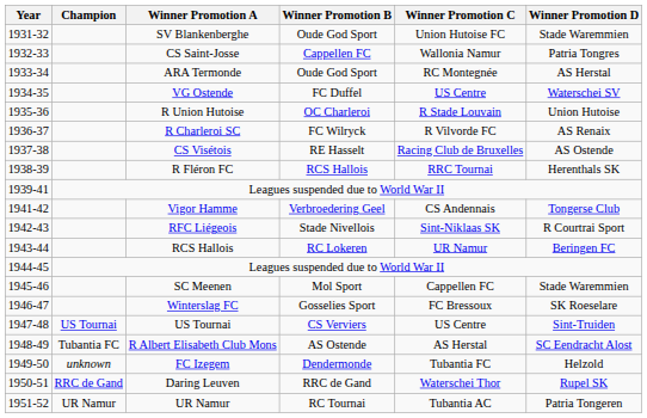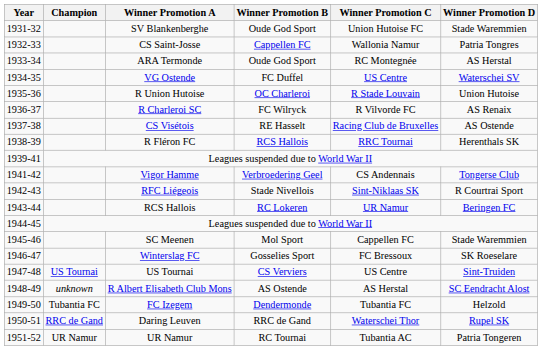 <table class="wikitable sortable" style="text-align:center;">
 <tr>
 <th>Year</th>
 <th>Champion</th>
 <th>Winner Promotion A</th>
 <th>Winner Promotion B</th>
 <th>Winner Promotion C</th>
 <th>Winner Promotion D</th>
 </tr>
 <tr>
 <td>1931-32</td>
 <td></td>
 <td>SV Blankenberghe</td>
 <td>Oude God Sport</td>
 <td>Union Hutoise FC</td>
 <td>Stade Waremmien</td>
 </tr>
 <tr>
 <td>1932-33</td>
 <td></td>
 <td>CS Saint-Josse</td>
 <td><a href='#'>Cappellen FC</a></td>
 <td>Wallonia Namur</td>
 <td>Patria Tongres</td>
 </tr>
 <tr>
 <td>1933-34</td>
 <td></td>
 <td>ARA Termonde</td>
 <td>Oude God Sport</td>
 <td>RC Montegnée</td>
 <td>AS Herstal</td>
 </tr>
 <tr>
 <td>1934-35</td>
 <td></td>
 <td><a href='#'>VG Ostende</a></td>
 <td>FC Duffel</td>
 <td><a href='#'>US Centre</a></td>
 <td><a href='#'>Waterschei SV</a></td>
 </tr>
 <tr>
 <td>1935-36</td>
 <td></td>
 <td>R Union Hutoise</td>
 <td><a href='#'>OC Charleroi</a></td>
 <td><a href='#'>R Stade Louvain</a></td>
 <td>Union Hutoise</td>
 </tr>
 <tr>
 <td>1936-37</td>
 <td></td>
 <td><a href='#'>R Charleroi SC</a></td>
 <td>FC Wilryck</td>
 <td>R Vilvorde FC</td>
 <td>AS Renaix</td>
 </tr>
 <tr>
 <td>1937-38</td>
 <td></td>
 <td><a href='#'>CS Visétois</a></td>
 <td>RE Hasselt</td>
 <td><a href='#'>Racing Club de Bruxelles</a></td>
 <td>AS Ostende</td>
 </tr>
 <tr>
 <td>1938-39</td>
 <td></td>
 <td>R Fléron FC</td>
 <td><a href='#'>RCS Hallois</a></td>
 <td><a href='#'>RRC Tournai</a></td>
 <td>Herenthals SK</td>
 </tr>
 <tr>
 <td>1939-41</td>
 <td colspan="5">Leagues suspended due to <a href='#'>World War II</a></td>
 </tr>
 <tr>
 <td>1941-42</td>
 <td></td>
 <td><a href='#'>Vigor Hamme</a></td>
 <td><a href='#'>Verbroedering Geel</a></td>
 <td>CS Andennais</td>
 <td><a href='#'>Tongerse Club</a></td>
 </tr>
 <tr>
 <td>1942-43</td>
 <td></td>
 <td><a href='#'>RFC Liégeois</a></td>
 <td>Stade Nivellois</td>
 <td><a href='#'>Sint-Niklaas SK</a></td>
 <td>R Courtrai Sport</td>
 </tr>
 <tr>
 <td>1943-44</td>
 <td></td>
 <td>RCS Hallois</td>
 <td><a href='#'>RC Lokeren</a></td>
 <td><a href='#'>UR Namur</a></td>
 <td><a href='#'>Beringen FC</a></td>
 </tr>
 <tr>
 <td>1944-45</td>
 <td colspan="5">Leagues suspended due to <a href='#'>World War II</a></td>
 </tr>
 <tr>
 <td>1945-46</td>
 <td></td>
 <td>SC Meenen</td>
 <td>Mol Sport</td>
 <td>Cappellen FC</td>
 <td>Stade Waremmien</td>
 </tr>
 <tr>
 <td>1946-47</td>
 <td></td>
 <td><a href='#'>Winterslag FC</a></td>
 <td>Gosselies Sport</td>
 <td>FC Bressoux</td>
 <td>SK Roeselare</td>
 </tr>
 <tr>
 <td>1947-48</td>
 <td><a href='#'>US Tournai</a></td>
 <td>US Tournai</td>
 <td><a href='#'>CS Verviers</a></td>
 <td>US Centre</td>
 <td><a href='#'>Sint-Truiden</a></td>
 </tr>
 <tr>
 <td>1948-49</td>
-<td>Tubantia FC</td>
+<td><em>unknown</em></td>
 <td><a href='#'>R Albert Elisabeth Club Mons</a></td>
 <td>AS Ostende</td>
 <td>AS Herstal</td>
 <td><a href='#'>SC Eendracht Alost</a></td>
 </tr>
 <tr>
 <td>1949-50</td>
-<td><em>unknown</em></td>
+<td>Tubantia FC</td>
 <td><a href='#'>FC Izegem</a></td>
 <td><a href='#'>Dendermonde</a></td>
 <td>Tubantia FC</td>
 <td>Helzold</td>
 </tr>
 <tr>
 <td>1950-51</td>
 <td><a href='#'>RRC de Gand</a></td>
 <td>Daring Leuven</td>
 <td>RRC de Gand</td>
 <td><a href='#'>Waterschei Thor</a></td>
 <td><a href='#'>Rupel SK</a></td>
 </tr>
 <tr>
 <td>1951-52</td>
 <td>UR Namur</td>
 <td>UR Namur</td>
 <td>RC Tournai</td>
 <td>Tubantia AC</td>
 <td>Patria Tongeren</td>
 </tr>
 </table>
